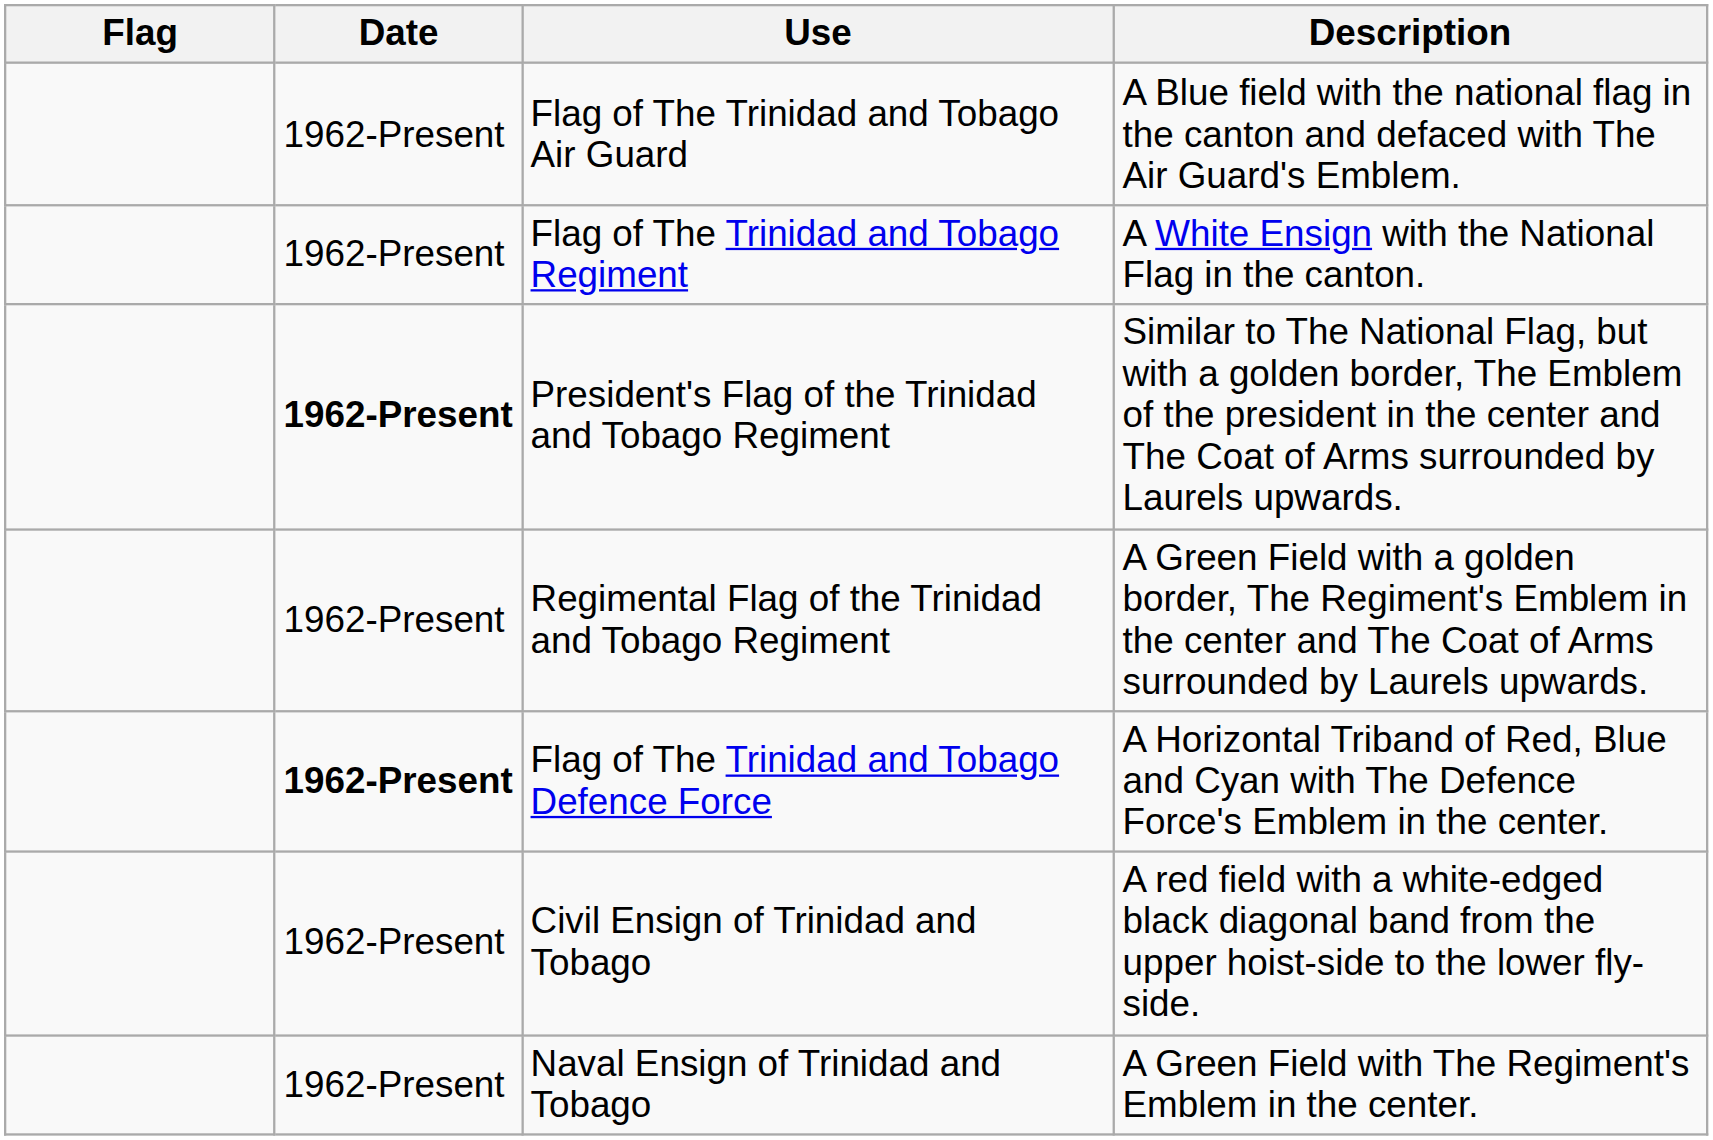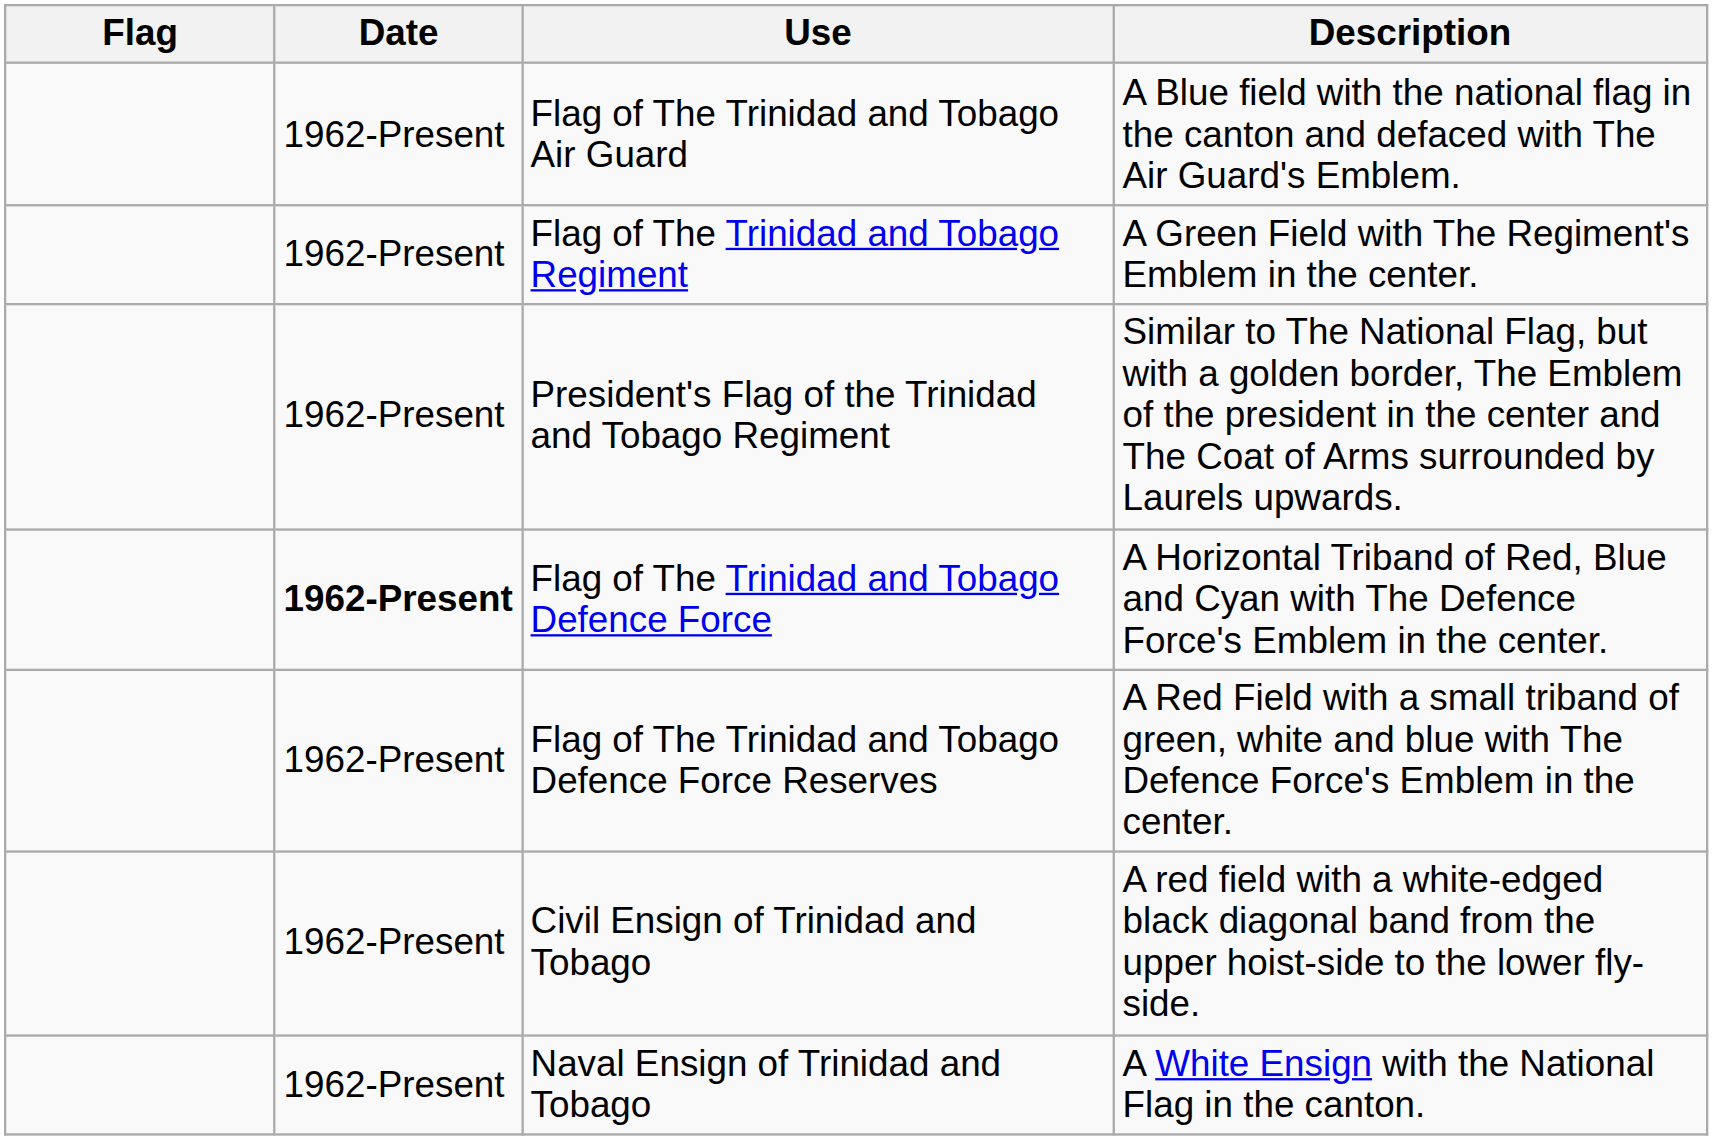 <table class="wikitable">
 <tr>
 <th style="width:110px;">Flag</th>
 <th style="width:100px;">Date</th>
 <th style="width:250px;">Use</th>
 <th style="width:250px;">Description</th>
 </tr>
 <tr>
 <td></td>
 <td>1962-Present</td>
 <td>Flag of The Trinidad and Tobago Air Guard</td>
 <td>A Blue field with the national flag in the canton and defaced with The Air Guard's Emblem.</td>
 </tr>
 <tr>
 <td></td>
 <td>1962-Present</td>
 <td>Flag of The <a href='#'>Trinidad and Tobago Regiment</a></td>
-<td>A <a href='#'>White Ensign</a> with the National Flag in the canton.</td>
-</tr>
-<tr>
-<td></td>
-<td><strong>1962-Present</strong></td>
-<td>President's Flag of the Trinidad and Tobago Regiment</td>
-<td>Similar to The National Flag, but with a golden border, The Emblem of the president in the center and The Coat of Arms surrounded by Laurels upwards.</td>
+<td>A Green Field with The Regiment's Emblem in the center.</td>
 </tr>
 <tr>
 <td></td>
 <td>1962-Present</td>
-<td>Regimental Flag of the Trinidad and Tobago Regiment</td>
-<td>A Green Field with a golden border, The Regiment's Emblem in the center and The Coat of Arms surrounded by Laurels upwards.</td>
+<td>President's Flag of the Trinidad and Tobago Regiment</td>
+<td>Similar to The National Flag, but with a golden border, The Emblem of the president in the center and The Coat of Arms surrounded by Laurels upwards.</td>
 </tr>
 <tr>
 <td></td>
 <td><strong>1962-Present</strong></td>
 <td>Flag of The <a href='#'>Trinidad and Tobago Defence Force</a></td>
 <td>A Horizontal Triband of Red, Blue and Cyan with The Defence Force's Emblem in the center.</td>
+</tr>
+<tr>
+<td></td>
+<td>1962-Present</td>
+<td>Flag of The Trinidad and Tobago Defence Force Reserves</td>
+<td>A Red Field with a small triband of green, white and blue with The Defence Force's Emblem in the center.</td>
 </tr>
 <tr>
 <td></td>
 <td>1962-Present</td>
 <td>Civil Ensign of Trinidad and Tobago</td>
 <td>A red field with a white-edged black diagonal band from the upper hoist-side to the lower fly-side.</td>
 </tr>
 <tr>
 <td></td>
 <td>1962-Present</td>
 <td>Naval Ensign of Trinidad and Tobago</td>
-<td>A Green Field with The Regiment's Emblem in the center.</td>
+<td>A <a href='#'>White Ensign</a> with the National Flag in the canton.</td>
 </tr>
 </table>
